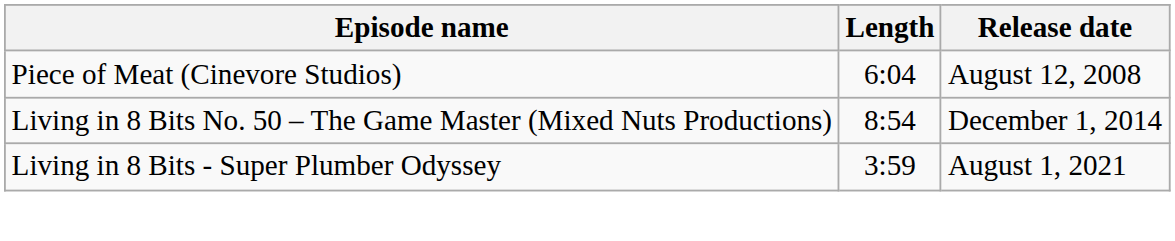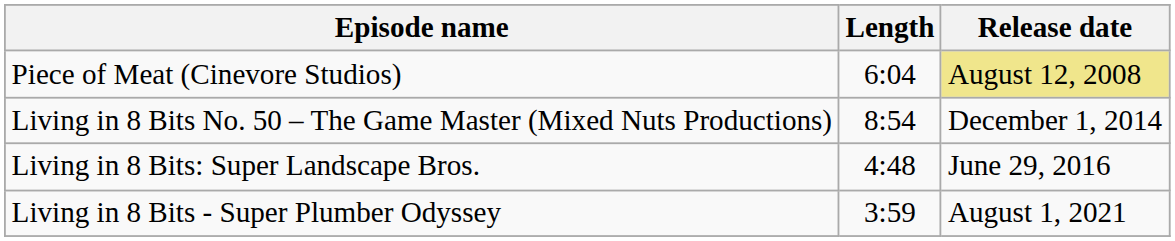 <table class="wikitable" 85%; 100%; 5px;">
 <tr>
 <th>Episode name</th>
 <th>Length</th>
 <th>Release date</th>
 </tr>
 <tr>
 <td valign="top">Piece of Meat (Cinevore Studios)</td>
 <td style="vertical-align:top; text-align:center;">6:04</td>
-<td valign="top" nowrap>August 12, 2008</td>
+<td valign="top" nowrap style="background: khaki;">August 12, 2008</td>
 </tr>
 <tr>
 <td valign="top">Living in 8 Bits No. 50 – The Game Master (Mixed Nuts Productions)</td>
 <td style="vertical-align:top; text-align:center;">8:54</td>
 <td valign="top" nowrap>December 1, 2014</td>
 </tr>
 <tr>
+<td valign="top">Living in 8 Bits: Super Landscape Bros.</td>
+<td style="vertical-align:top; text-align:center;">4:48</td>
+<td valign="top" nowrap>June 29, 2016</td>
+</tr>
+<tr>
 <td valign="top">Living in 8 Bits - Super Plumber Odyssey</td>
 <td style="vertical-align:top; text-align:center;">3:59</td>
 <td valign="top" nowrap>August 1, 2021</td>
 </tr>
 </table>
